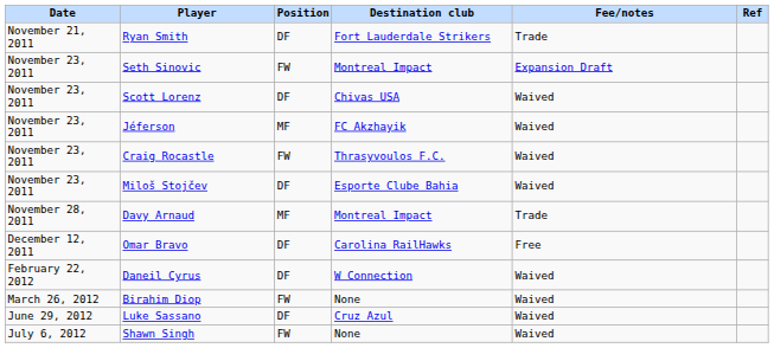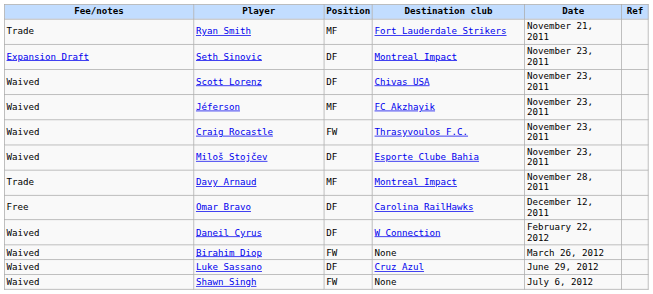 <table class="wikitable" style="text-align:left; font-size:95%;">
 <tr>
-<th style="background:#c2ddff; width:125px;">Date</th>
+<th style="background:#c2ddff; width:250px;">Fee/notes</th>
 <th style="background:#c2ddff; width:170px;">Player</th>
 <th style="background:#c2ddff; width:50px;">Position</th>
 <th style="background:#c2ddff; width:200px;">Destination club</th>
-<th style="background:#c2ddff; width:250px;">Fee/notes</th>
+<th style="background:#c2ddff; width:125px;">Date</th>
 <th style="background:#c2ddff; width:30px;">Ref</th>
 </tr>
 <tr>
+<td>Trade</td>
+<td> <a href='#'>Ryan Smith</a></td>
+<td>MF</td>
+<td> <a href='#'>Fort Lauderdale Strikers</a></td>
 <td>November 21, 2011</td>
-<td> <a href='#'>Ryan Smith</a></td>
-<td>DF</td>
-<td> <a href='#'>Fort Lauderdale Strikers</a></td>
-<td>Trade</td>
 <td></td>
 </tr>
 <tr>
+<td><a href='#'>Expansion Draft</a></td>
+<td> <a href='#'>Seth Sinovic</a></td>
+<td>DF</td>
+<td> <a href='#'>Montreal Impact</a></td>
 <td>November 23, 2011</td>
-<td> <a href='#'>Seth Sinovic</a></td>
-<td>FW</td>
-<td> <a href='#'>Montreal Impact</a></td>
-<td><a href='#'>Expansion Draft</a></td>
 <td></td>
 </tr>
 <tr>
-<td>November 23, 2011</td>
+<td>Waived</td>
 <td> <a href='#'>Scott Lorenz</a></td>
 <td>DF</td>
 <td> <a href='#'>Chivas USA</a></td>
-<td>Waived</td>
+<td>November 23, 2011</td>
 <td></td>
 </tr>
 <tr>
-<td>November 23, 2011</td>
+<td>Waived</td>
 <td> <a href='#'>Jéferson</a></td>
 <td>MF</td>
 <td> <a href='#'>FC Akzhayik</a></td>
-<td>Waived</td>
+<td>November 23, 2011</td>
 <td></td>
 </tr>
 <tr>
-<td>November 23, 2011</td>
+<td>Waived</td>
 <td> <a href='#'>Craig Rocastle</a></td>
 <td>FW</td>
 <td> <a href='#'>Thrasyvoulos F.C.</a></td>
-<td>Waived</td>
+<td>November 23, 2011</td>
 <td></td>
 </tr>
 <tr>
-<td>November 23, 2011</td>
+<td>Waived</td>
 <td> <a href='#'>Miloš Stojčev</a></td>
 <td>DF</td>
 <td> <a href='#'>Esporte Clube Bahia</a></td>
-<td>Waived</td>
+<td>November 23, 2011</td>
 <td></td>
 </tr>
 <tr>
-<td>November 28, 2011</td>
+<td>Trade</td>
 <td> <a href='#'>Davy Arnaud</a></td>
 <td>MF</td>
 <td> <a href='#'>Montreal Impact</a></td>
-<td>Trade</td>
+<td>November 28, 2011</td>
 <td></td>
 </tr>
 <tr>
-<td>December 12, 2011</td>
+<td>Free</td>
 <td> <a href='#'>Omar Bravo</a></td>
 <td>DF</td>
 <td> <a href='#'>Carolina RailHawks</a></td>
-<td>Free</td>
+<td>December 12, 2011</td>
 <td></td>
 </tr>
 <tr>
-<td>February 22, 2012</td>
+<td>Waived</td>
 <td> <a href='#'>Daneil Cyrus</a></td>
 <td>DF</td>
 <td> <a href='#'>W Connection</a></td>
-<td>Waived</td>
+<td>February 22, 2012</td>
 <td></td>
 </tr>
 <tr>
-<td>March 26, 2012</td>
+<td>Waived</td>
 <td> <a href='#'>Birahim Diop</a></td>
 <td>FW</td>
 <td>None</td>
-<td>Waived</td>
+<td>March 26, 2012</td>
 <td></td>
 </tr>
 <tr>
-<td>June 29, 2012</td>
+<td>Waived</td>
 <td> <a href='#'>Luke Sassano</a></td>
 <td>DF</td>
 <td> <a href='#'>Cruz Azul</a></td>
-<td>Waived</td>
+<td>June 29, 2012</td>
 <td></td>
 </tr>
 <tr>
-<td>July 6, 2012</td>
+<td>Waived</td>
 <td> <a href='#'>Shawn Singh</a></td>
 <td>FW</td>
 <td>None</td>
-<td>Waived</td>
+<td>July 6, 2012</td>
 <td></td>
 </tr>
 </table>
